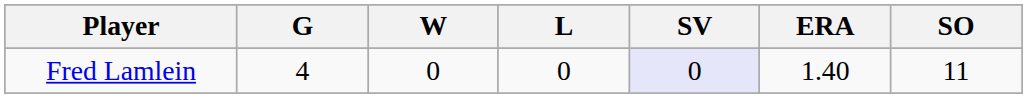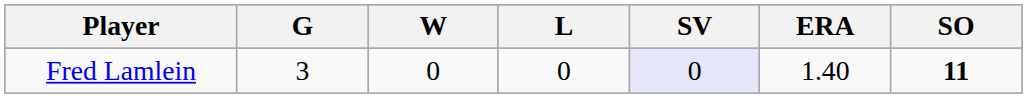 <table class="wikitable sortable">
 <tr>
 <th bgcolor="#DDDDFF" width="16%">Player</th>
 <th bgcolor="#DDDDFF" width="9%">G</th>
 <th bgcolor="#DDDDFF" width="9%">W</th>
 <th bgcolor="#DDDDFF" width="9%">L</th>
 <th bgcolor="#DDDDFF" width="9%">SV</th>
 <th bgcolor="#DDDDFF" width="9%">ERA</th>
 <th bgcolor="#DDDDFF" width="9%">SO</th>
 </tr>
 <tr align=center>
 <td><a href='#'>Fred Lamlein</a></td>
-<td>4</td>
+<td>3</td>
 <td>0</td>
 <td>0</td>
 <td style="background: lavender;">0</td>
 <td>1.40</td>
-<td>11</td>
+<td><strong>11</strong></td>
 </tr>
 </table>
